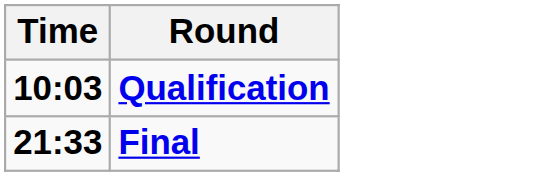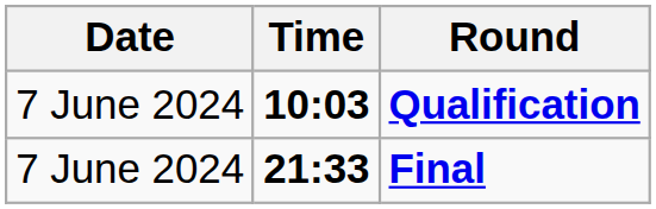 <table class="wikitable">
 <tr>
+<th>Date</th>
 <th>Time</th>
 <th>Round</th>
 </tr>
 <tr>
+<td>7 June 2024</td>
 <td><strong>10:03</strong></td>
 <td><strong><a href='#'>Qualification</a></strong></td>
 </tr>
 <tr>
+<td>7 June 2024</td>
 <td><strong>21:33</strong></td>
 <td><strong><a href='#'>Final</a></strong></td>
 </tr>
 </table>
